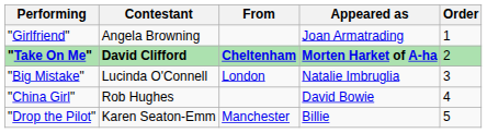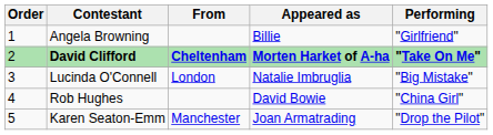 <table class="wikitable">
 <tr>
-<th>Performing</th>
+<th>Order</th>
 <th>Contestant</th>
 <th>From</th>
 <th>Appeared as</th>
-<th>Order</th>
+<th>Performing</th>
 </tr>
 <tr>
-<td>"<a href='#'>Girlfriend</a>"</td>
+<td>1</td>
 <td>Angela Browning</td>
 <td></td>
-<td><a href='#'>Joan Armatrading</a></td>
-<td>1</td>
+<td><a href='#'>Billie</a></td>
+<td>"<a href='#'>Girlfriend</a>"</td>
 </tr>
 <tr style="background:#ACE1AF;">
-<td><strong>"<a href='#'>Take On Me</a>"</strong></td>
+<td>2</td>
 <td><strong>David Clifford</strong></td>
 <td><strong><a href='#'>Cheltenham</a></strong></td>
 <td><strong><a href='#'>Morten Harket</a> of <a href='#'>A-ha</a></strong></td>
-<td>2</td>
+<td><strong>"<a href='#'>Take On Me</a>"</strong></td>
 </tr>
 <tr>
-<td>"<a href='#'>Big Mistake</a>"</td>
+<td>3</td>
 <td>Lucinda O'Connell</td>
 <td><a href='#'>London</a></td>
 <td><a href='#'>Natalie Imbruglia</a></td>
-<td>3</td>
+<td>"<a href='#'>Big Mistake</a>"</td>
 </tr>
 <tr>
-<td>"<a href='#'>China Girl</a>"</td>
+<td>4</td>
 <td>Rob Hughes</td>
 <td></td>
 <td><a href='#'>David Bowie</a></td>
-<td>4</td>
+<td>"<a href='#'>China Girl</a>"</td>
 </tr>
 <tr>
-<td>"<a href='#'>Drop the Pilot</a>"</td>
+<td>5</td>
 <td>Karen Seaton-Emm</td>
 <td><a href='#'>Manchester</a></td>
-<td><a href='#'>Billie</a></td>
-<td>5</td>
+<td><a href='#'>Joan Armatrading</a></td>
+<td>"<a href='#'>Drop the Pilot</a>"</td>
 </tr>
 </table>
